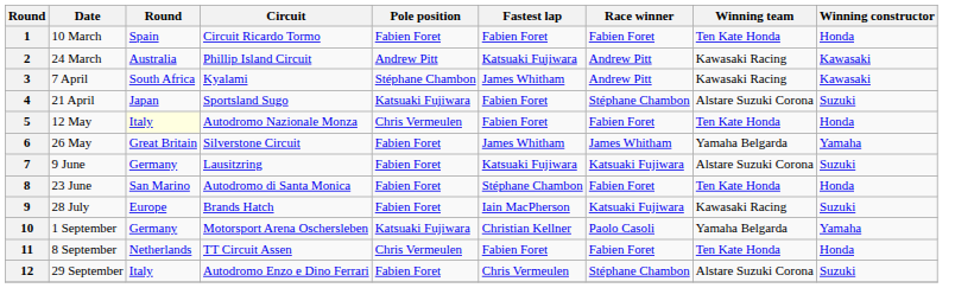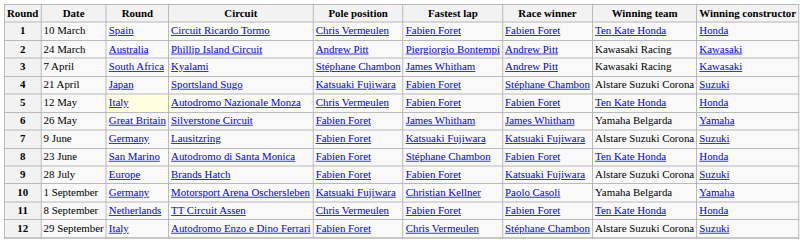 <table class="wikitable" style="font-size: 85%; text-align: left">
 <tr>
 <th>Round</th>
 <th>Date</th>
 <th>Round</th>
 <th>Circuit</th>
 <th>Pole position</th>
 <th>Fastest lap</th>
 <th>Race winner</th>
 <th>Winning team</th>
 <th>Winning constructor</th>
 </tr>
 <tr>
 <th>1</th>
 <td>10 March</td>
 <td> <a href='#'>Spain</a></td>
 <td><a href='#'>Circuit Ricardo Tormo</a></td>
-<td> <a href='#'>Fabien Foret</a></td>
+<td> <a href='#'>Chris Vermeulen</a></td>
 <td> <a href='#'>Fabien Foret</a></td>
 <td> <a href='#'>Fabien Foret</a></td>
 <td><a href='#'>Ten Kate Honda</a></td>
 <td><a href='#'>Honda</a></td>
 </tr>
 <tr>
 <th>2</th>
 <td>24 March</td>
 <td> <a href='#'>Australia</a></td>
 <td><a href='#'>Phillip Island Circuit</a></td>
 <td> <a href='#'>Andrew Pitt</a></td>
-<td> <a href='#'>Katsuaki Fujiwara</a></td>
+<td> <a href='#'>Piergiorgio Bontempi</a></td>
 <td> <a href='#'>Andrew Pitt</a></td>
 <td>Kawasaki Racing</td>
 <td><a href='#'>Kawasaki</a></td>
 </tr>
 <tr>
 <th>3</th>
 <td>7 April</td>
 <td> <a href='#'>South Africa</a></td>
 <td><a href='#'>Kyalami</a></td>
 <td> <a href='#'>Stéphane Chambon</a></td>
 <td> <a href='#'>James Whitham</a></td>
 <td> <a href='#'>Andrew Pitt</a></td>
 <td>Kawasaki Racing</td>
 <td><a href='#'>Kawasaki</a></td>
 </tr>
 <tr>
 <th>4</th>
 <td>21 April</td>
 <td> <a href='#'>Japan</a></td>
 <td><a href='#'>Sportsland Sugo</a></td>
 <td> <a href='#'>Katsuaki Fujiwara</a></td>
 <td> <a href='#'>Fabien Foret</a></td>
 <td> <a href='#'>Stéphane Chambon</a></td>
 <td>Alstare Suzuki Corona</td>
 <td><a href='#'>Suzuki</a></td>
 </tr>
 <tr>
 <th>5</th>
 <td>12 May</td>
 <td style="background: lightyellow;"> <a href='#'>Italy</a></td>
 <td><a href='#'>Autodromo Nazionale Monza</a></td>
 <td> <a href='#'>Chris Vermeulen</a></td>
 <td> <a href='#'>Fabien Foret</a></td>
 <td> <a href='#'>Fabien Foret</a></td>
 <td><a href='#'>Ten Kate Honda</a></td>
 <td><a href='#'>Honda</a></td>
 </tr>
 <tr>
 <th>6</th>
 <td>26 May</td>
 <td> <a href='#'>Great Britain</a></td>
 <td><a href='#'>Silverstone Circuit</a></td>
 <td> <a href='#'>Fabien Foret</a></td>
 <td> <a href='#'>James Whitham</a></td>
 <td> <a href='#'>James Whitham</a></td>
 <td>Yamaha Belgarda</td>
 <td><a href='#'>Yamaha</a></td>
 </tr>
 <tr>
 <th>7</th>
 <td>9 June</td>
 <td> <a href='#'>Germany</a></td>
 <td><a href='#'>Lausitzring</a></td>
 <td> <a href='#'>Fabien Foret</a></td>
 <td> <a href='#'>Katsuaki Fujiwara</a></td>
 <td> <a href='#'>Katsuaki Fujiwara</a></td>
 <td>Alstare Suzuki Corona</td>
 <td><a href='#'>Suzuki</a></td>
 </tr>
 <tr>
 <th>8</th>
 <td>23 June</td>
 <td> <a href='#'>San Marino</a></td>
 <td><a href='#'>Autodromo di Santa Monica</a></td>
 <td> <a href='#'>Fabien Foret</a></td>
 <td> <a href='#'>Stéphane Chambon</a></td>
 <td> <a href='#'>Fabien Foret</a></td>
 <td><a href='#'>Ten Kate Honda</a></td>
 <td><a href='#'>Honda</a></td>
 </tr>
 <tr>
 <th>9</th>
 <td>28 July</td>
 <td> <a href='#'>Europe</a></td>
 <td><a href='#'>Brands Hatch</a></td>
 <td> <a href='#'>Fabien Foret</a></td>
-<td> <a href='#'>Iain MacPherson</a></td>
+<td> <a href='#'>Fabien Foret</a></td>
 <td> <a href='#'>Katsuaki Fujiwara</a></td>
-<td>Kawasaki Racing</td>
+<td>Alstare Suzuki Corona</td>
 <td><a href='#'>Suzuki</a></td>
 </tr>
 <tr>
 <th>10</th>
 <td>1 September</td>
 <td> <a href='#'>Germany</a></td>
 <td><a href='#'>Motorsport Arena Oschersleben</a></td>
 <td> <a href='#'>Katsuaki Fujiwara</a></td>
 <td> <a href='#'>Christian Kellner</a></td>
 <td> <a href='#'>Paolo Casoli</a></td>
 <td>Yamaha Belgarda</td>
 <td><a href='#'>Yamaha</a></td>
 </tr>
 <tr>
 <th>11</th>
 <td>8 September</td>
 <td> <a href='#'>Netherlands</a></td>
 <td><a href='#'>TT Circuit Assen</a></td>
 <td> <a href='#'>Chris Vermeulen</a></td>
 <td> <a href='#'>Fabien Foret</a></td>
 <td> <a href='#'>Fabien Foret</a></td>
 <td><a href='#'>Ten Kate Honda</a></td>
 <td><a href='#'>Honda</a></td>
 </tr>
 <tr>
 <th>12</th>
 <td>29 September</td>
 <td> <a href='#'>Italy</a></td>
 <td><a href='#'>Autodromo Enzo e Dino Ferrari</a></td>
 <td> <a href='#'>Fabien Foret</a></td>
 <td> <a href='#'>Chris Vermeulen</a></td>
 <td> <a href='#'>Stéphane Chambon</a></td>
 <td>Alstare Suzuki Corona</td>
 <td><a href='#'>Suzuki</a></td>
 </tr>
 <tr>
 </tr>
 </table>
